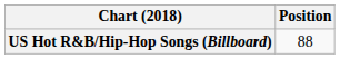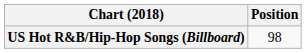 <table class="wikitable plainrowheaders" style="text-align:center">
 <tr>
 <th scope="col">Chart (2018)</th>
 <th scope="col">Position</th>
 </tr>
 <tr>
 <th scope="row">US Hot R&B/Hip-Hop Songs (<em>Billboard</em>)</th>
-<td>88</td>
+<td>98</td>
 </tr>
 </table>
